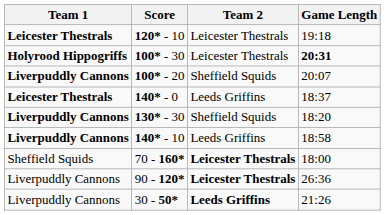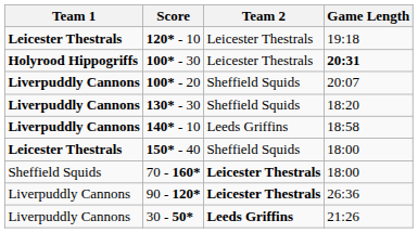 <table class="wikitable">
 <tr>
 <th>Team 1</th>
 <th>Score</th>
 <th>Team 2</th>
 <th>Game Length</th>
 </tr>
 <tr>
 <td><strong>Leicester Thestrals</strong></td>
 <td><strong>120*</strong> - 10</td>
 <td>Leicester Thestrals</td>
 <td>19:18</td>
 </tr>
 <tr>
 <td><strong>Holyrood Hippogriffs</strong></td>
 <td><strong>100*</strong> - 30</td>
 <td>Leicester Thestrals</td>
 <td><strong>20:31</strong></td>
 </tr>
 <tr>
 <td><strong>Liverpuddly Cannons</strong></td>
 <td><strong>100*</strong> - 20</td>
 <td>Sheffield Squids</td>
 <td>20:07</td>
 </tr>
 <tr>
-<td><strong>Leicester Thestrals</strong></td>
-<td><strong>140*</strong> - 0</td>
-<td>Leeds Griffins</td>
-<td>18:37</td>
-</tr>
-<tr>
 <td><strong>Liverpuddly Cannons</strong></td>
 <td><strong>130*</strong> - 30</td>
 <td>Sheffield Squids</td>
 <td>18:20</td>
 </tr>
 <tr>
 <td><strong>Liverpuddly Cannons</strong></td>
 <td><strong>140*</strong> - 10</td>
 <td>Leeds Griffins</td>
 <td>18:58</td>
+</tr>
+<tr>
+<td><strong>Leicester Thestrals</strong></td>
+<td><strong>150*</strong> - 40</td>
+<td>Sheffield Squids</td>
+<td>18:00</td>
 </tr>
 <tr>
 <td>Sheffield Squids</td>
 <td>70 - <strong>160*</strong></td>
 <td><strong>Leicester Thestrals</strong></td>
 <td>18:00</td>
 </tr>
 <tr>
 <td>Liverpuddly Cannons</td>
 <td>90 - <strong>120*</strong></td>
 <td><strong>Leicester Thestrals</strong></td>
 <td>26:36</td>
 </tr>
 <tr>
 <td>Liverpuddly Cannons</td>
 <td>30 - <strong>50*</strong></td>
 <td><strong>Leeds Griffins</strong></td>
 <td>21:26</td>
 </tr>
 </table>
